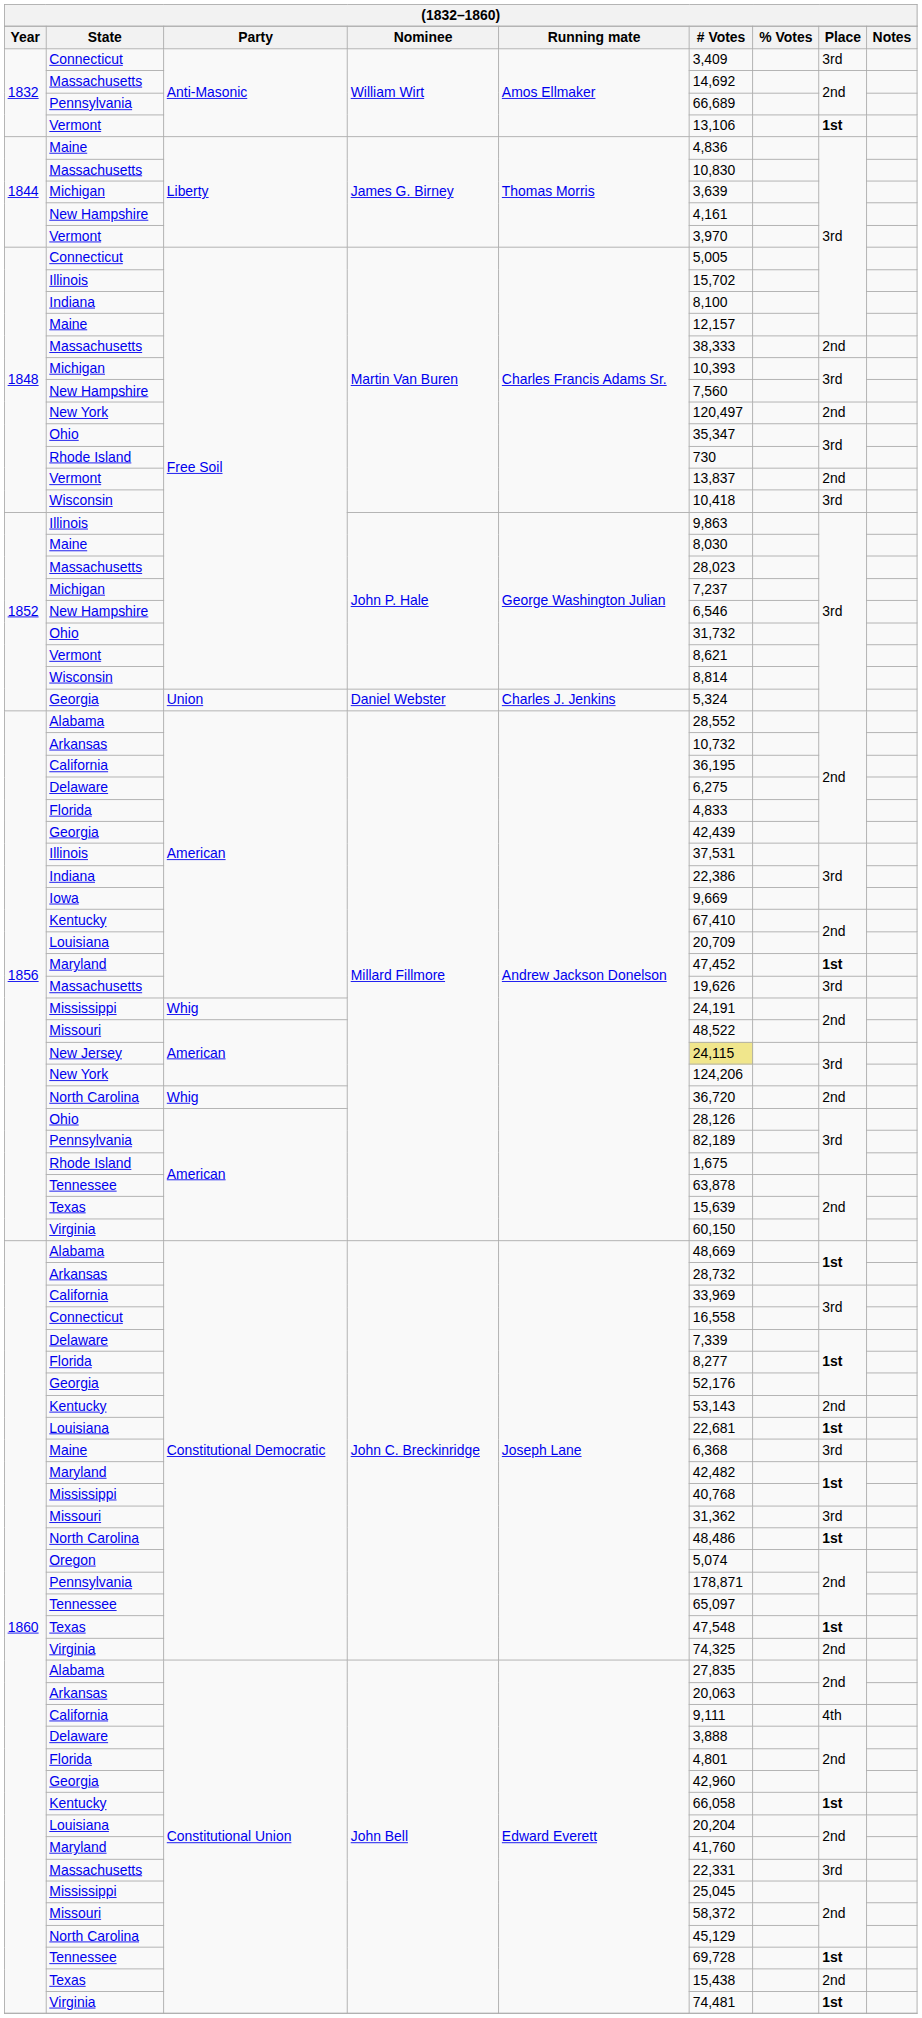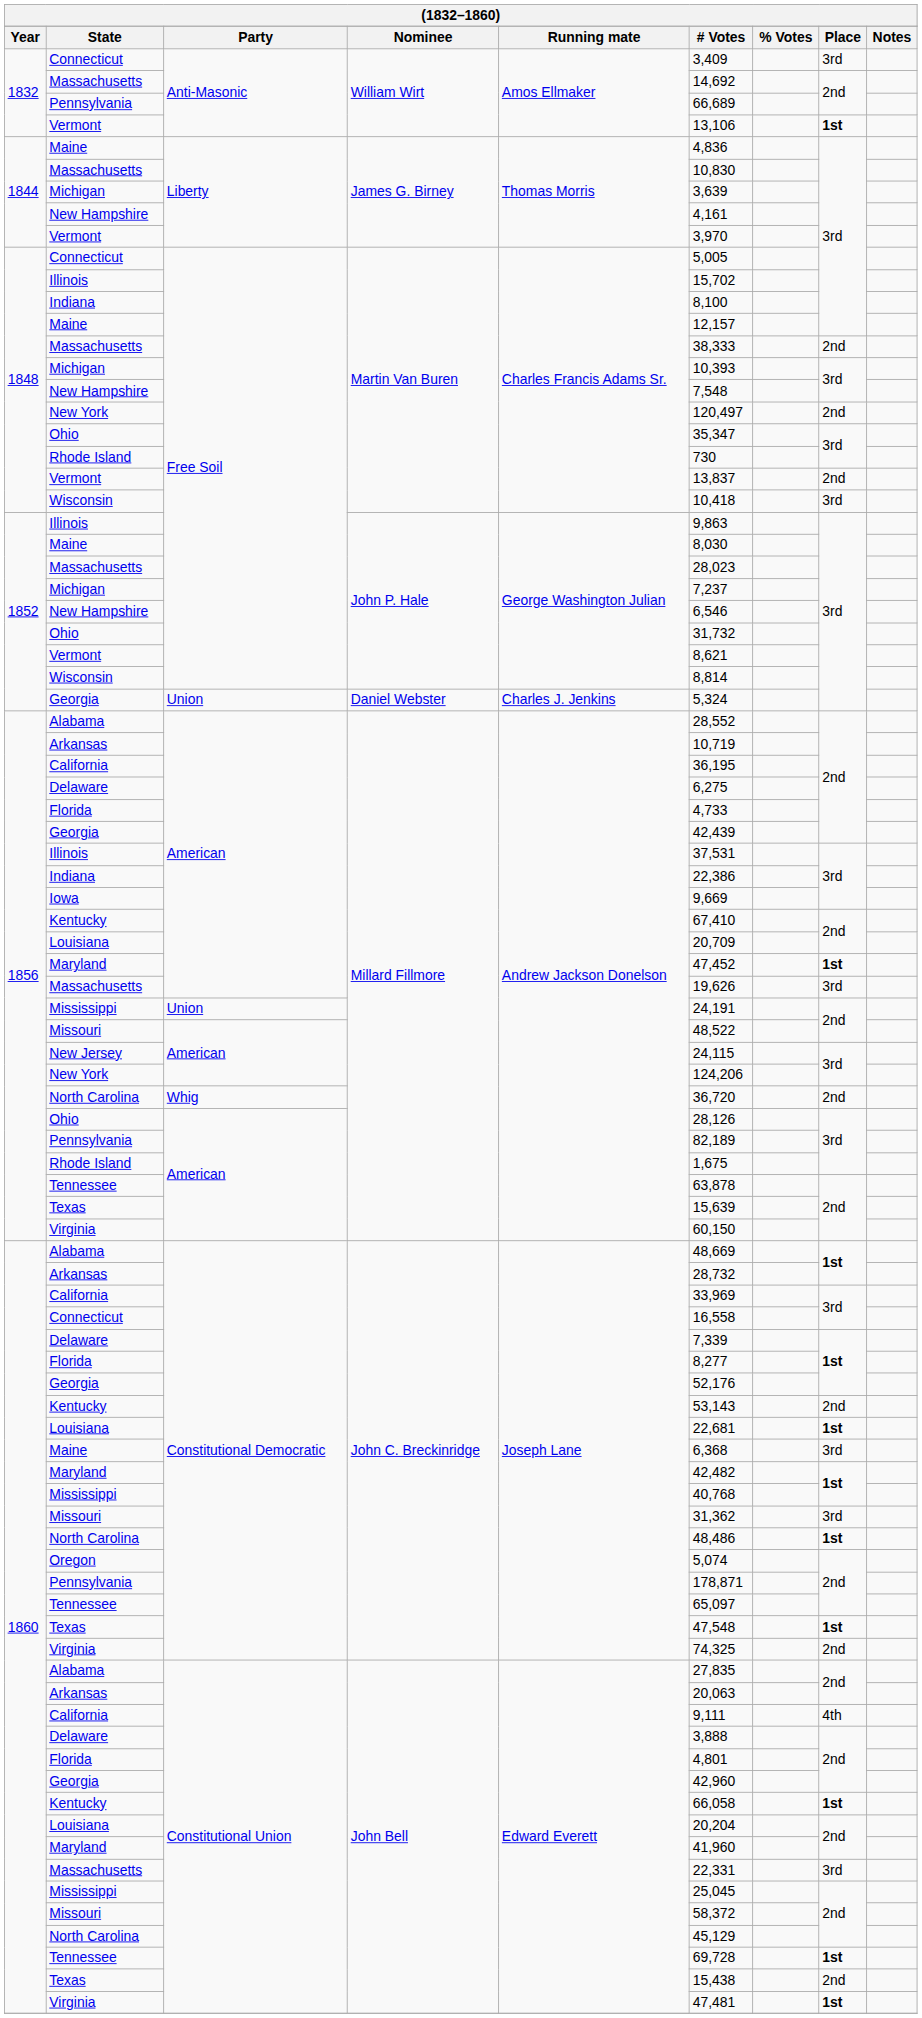 <table class="wikitable sortable" style="width:1050px">
 <tr style="background:lightgrey;">
 <th colspan="9">(1832–1860)</th>
 </tr>
 <tr style="background:lightgrey;">
 </tr>
 <tr>
 <th>Year</th>
 <th>State</th>
 <th>Party</th>
 <th>Nominee</th>
 <th>Running mate</th>
 <th># Votes</th>
 <th>% Votes</th>
 <th>Place</th>
 <th>Notes</th>
 </tr>
 <tr>
 <td rowspan=4><a href='#'>1832</a></td>
 <td><a href='#'>Connecticut</a></td>
 <td rowspan=4><a href='#'>Anti-Masonic</a></td>
 <td rowspan=4><a href='#'>William Wirt</a></td>
 <td rowspan=4><a href='#'>Amos Ellmaker</a></td>
 <td>3,409</td>
 <td></td>
 <td>3rd</td>
 <td></td>
 </tr>
 <tr>
 <td><a href='#'>Massachusetts</a></td>
 <td>14,692</td>
 <td></td>
 <td rowspan=2>2nd</td>
 <td></td>
 </tr>
 <tr>
 <td><a href='#'>Pennsylvania</a></td>
 <td>66,689</td>
 <td></td>
 <td></td>
 </tr>
 <tr>
 <td><a href='#'>Vermont</a></td>
 <td>13,106</td>
 <td></td>
 <td><strong>1st</strong></td>
 <td></td>
 </tr>
 <tr>
 <td rowspan=5><a href='#'>1844</a></td>
 <td><a href='#'>Maine</a></td>
 <td rowspan=5><a href='#'>Liberty</a></td>
 <td rowspan=5><a href='#'>James G. Birney</a></td>
 <td rowspan=5><a href='#'>Thomas Morris</a></td>
 <td>4,836</td>
 <td></td>
 <td rowspan=9>3rd</td>
 <td></td>
 </tr>
 <tr>
 <td><a href='#'>Massachusetts</a></td>
 <td>10,830</td>
 <td></td>
 <td></td>
 </tr>
 <tr>
 <td><a href='#'>Michigan</a></td>
 <td>3,639</td>
 <td></td>
 <td></td>
 </tr>
 <tr>
 <td><a href='#'>New Hampshire</a></td>
 <td>4,161</td>
 <td></td>
 <td></td>
 </tr>
 <tr>
 <td><a href='#'>Vermont</a></td>
 <td>3,970</td>
 <td></td>
 <td></td>
 </tr>
 <tr>
 <td rowspan=12><a href='#'>1848</a></td>
 <td><a href='#'>Connecticut</a></td>
 <td rowspan=20><a href='#'>Free Soil</a></td>
 <td rowspan=12><a href='#'>Martin Van Buren</a></td>
 <td rowspan=12><a href='#'>Charles Francis Adams Sr.</a></td>
 <td>5,005</td>
 <td></td>
 <td></td>
 </tr>
 <tr>
 <td><a href='#'>Illinois</a></td>
 <td>15,702</td>
 <td></td>
 <td></td>
 </tr>
 <tr>
 <td><a href='#'>Indiana</a></td>
 <td>8,100</td>
 <td></td>
 <td></td>
 </tr>
 <tr>
 <td><a href='#'>Maine</a></td>
 <td>12,157</td>
 <td></td>
 <td></td>
 </tr>
 <tr>
 <td><a href='#'>Massachusetts</a></td>
 <td>38,333</td>
 <td></td>
 <td>2nd</td>
 <td></td>
 </tr>
 <tr>
 <td><a href='#'>Michigan</a></td>
 <td>10,393</td>
 <td></td>
 <td rowspan=2>3rd</td>
 <td></td>
 </tr>
 <tr>
 <td><a href='#'>New Hampshire</a></td>
-<td>7,560</td>
+<td>7,548</td>
 <td></td>
 <td></td>
 </tr>
 <tr>
 <td><a href='#'>New York</a></td>
 <td>120,497</td>
 <td></td>
 <td>2nd</td>
 <td></td>
 </tr>
 <tr>
 <td><a href='#'>Ohio</a></td>
 <td>35,347</td>
 <td></td>
 <td rowspan=2>3rd</td>
 <td></td>
 </tr>
 <tr>
 <td><a href='#'>Rhode Island</a></td>
 <td>730</td>
 <td></td>
 <td></td>
 </tr>
 <tr>
 <td><a href='#'>Vermont</a></td>
 <td>13,837</td>
 <td></td>
 <td>2nd</td>
 <td></td>
 </tr>
 <tr>
 <td><a href='#'>Wisconsin</a></td>
 <td>10,418</td>
 <td></td>
 <td>3rd</td>
 <td></td>
 </tr>
 <tr>
 <td rowspan=9><a href='#'>1852</a></td>
 <td><a href='#'>Illinois</a></td>
 <td rowspan=8><a href='#'>John P. Hale</a></td>
 <td rowspan=8><a href='#'>George Washington Julian</a></td>
 <td>9,863</td>
 <td></td>
 <td rowspan=9>3rd</td>
 <td></td>
 </tr>
 <tr>
 <td><a href='#'>Maine</a></td>
 <td>8,030</td>
 <td></td>
 <td></td>
 </tr>
 <tr>
 <td><a href='#'>Massachusetts</a></td>
 <td>28,023</td>
 <td></td>
 <td></td>
 </tr>
 <tr>
 <td><a href='#'>Michigan</a></td>
 <td>7,237</td>
 <td></td>
 <td></td>
 </tr>
 <tr>
 <td><a href='#'>New Hampshire</a></td>
 <td>6,546</td>
 <td></td>
 <td></td>
 </tr>
 <tr>
 <td><a href='#'>Ohio</a></td>
 <td>31,732</td>
 <td></td>
 <td></td>
 </tr>
 <tr>
 <td><a href='#'>Vermont</a></td>
 <td>8,621</td>
 <td></td>
 <td></td>
 </tr>
 <tr>
 <td><a href='#'>Wisconsin</a></td>
 <td>8,814</td>
 <td></td>
 <td></td>
 </tr>
 <tr>
 <td><a href='#'>Georgia</a></td>
 <td><a href='#'>Union</a></td>
 <td><a href='#'>Daniel Webster</a></td>
 <td><a href='#'>Charles J. Jenkins</a></td>
 <td>5,324</td>
 <td></td>
 <td></td>
 </tr>
 <tr>
 <td rowspan=24><a href='#'>1856</a></td>
 <td><a href='#'>Alabama</a></td>
 <td rowspan=13><a href='#'>American</a></td>
 <td rowspan=24><a href='#'>Millard Fillmore</a></td>
 <td rowspan=24><a href='#'>Andrew Jackson Donelson</a></td>
 <td>28,552</td>
 <td></td>
 <td rowspan=6>2nd</td>
 <td></td>
 </tr>
 <tr>
 <td><a href='#'>Arkansas</a></td>
-<td>10,732</td>
+<td>10,719</td>
 <td></td>
 <td></td>
 </tr>
 <tr>
 <td><a href='#'>California</a></td>
 <td>36,195</td>
 <td></td>
 <td></td>
 </tr>
 <tr>
 <td><a href='#'>Delaware</a></td>
 <td>6,275</td>
 <td></td>
 <td></td>
 </tr>
 <tr>
 <td><a href='#'>Florida</a></td>
-<td>4,833</td>
+<td>4,733</td>
 <td></td>
 <td></td>
 </tr>
 <tr>
 <td><a href='#'>Georgia</a></td>
 <td>42,439</td>
 <td></td>
 <td></td>
 </tr>
 <tr>
 <td><a href='#'>Illinois</a></td>
 <td>37,531</td>
 <td></td>
 <td rowspan=3>3rd</td>
 <td></td>
 </tr>
 <tr>
 <td><a href='#'>Indiana</a></td>
 <td>22,386</td>
 <td></td>
 <td></td>
 </tr>
 <tr>
 <td><a href='#'>Iowa</a></td>
 <td>9,669</td>
 <td></td>
 <td></td>
 </tr>
 <tr>
 <td><a href='#'>Kentucky</a></td>
 <td>67,410</td>
 <td></td>
 <td rowspan=2>2nd</td>
 <td></td>
 </tr>
 <tr>
 <td><a href='#'>Louisiana</a></td>
 <td>20,709</td>
 <td></td>
 <td></td>
 </tr>
 <tr>
 <td><a href='#'>Maryland</a></td>
 <td>47,452</td>
 <td></td>
 <td><strong>1st</strong></td>
 <td></td>
 </tr>
 <tr>
 <td><a href='#'>Massachusetts</a></td>
 <td>19,626</td>
 <td></td>
 <td>3rd</td>
 <td></td>
 </tr>
 <tr>
 <td><a href='#'>Mississippi</a></td>
-<td><a href='#'>Whig</a></td>
+<td><a href='#'>Union</a></td>
 <td>24,191</td>
 <td></td>
 <td rowspan=2>2nd</td>
 <td></td>
 </tr>
 <tr>
 <td><a href='#'>Missouri</a></td>
 <td rowspan=3><a href='#'>American</a></td>
 <td>48,522</td>
 <td></td>
 <td></td>
 </tr>
 <tr>
 <td><a href='#'>New Jersey</a></td>
-<td style="background: khaki;">24,115</td>
+<td>24,115</td>
 <td></td>
 <td rowspan=2>3rd</td>
 <td></td>
 </tr>
 <tr>
 <td><a href='#'>New York</a></td>
 <td>124,206</td>
 <td></td>
 <td></td>
 </tr>
 <tr>
 <td><a href='#'>North Carolina</a></td>
 <td><a href='#'>Whig</a></td>
 <td>36,720</td>
 <td></td>
 <td>2nd</td>
 <td></td>
 </tr>
 <tr>
 <td><a href='#'>Ohio</a></td>
 <td rowspan=6><a href='#'>American</a></td>
 <td>28,126</td>
 <td></td>
 <td rowspan=3>3rd</td>
 <td></td>
 </tr>
 <tr>
 <td><a href='#'>Pennsylvania</a></td>
 <td>82,189</td>
 <td></td>
 <td></td>
 </tr>
 <tr>
 <td><a href='#'>Rhode Island</a></td>
 <td>1,675</td>
 <td></td>
 <td></td>
 </tr>
 <tr>
 <td><a href='#'>Tennessee</a></td>
 <td>63,878</td>
 <td></td>
 <td rowspan=3>2nd</td>
 <td></td>
 </tr>
 <tr>
 <td><a href='#'>Texas</a></td>
 <td>15,639</td>
 <td></td>
 <td></td>
 </tr>
 <tr>
 <td><a href='#'>Virginia</a></td>
 <td>60,150</td>
 <td></td>
 <td></td>
 </tr>
 <tr>
 <td rowspan=35><a href='#'>1860</a></td>
 <td><a href='#'>Alabama</a></td>
 <td rowspan=19><a href='#'>Constitutional Democratic</a></td>
 <td rowspan=19><a href='#'>John C. Breckinridge</a></td>
 <td rowspan=19><a href='#'>Joseph Lane</a></td>
 <td>48,669</td>
 <td></td>
 <td rowspan=2><strong>1st</strong></td>
 <td></td>
 </tr>
 <tr>
 <td><a href='#'>Arkansas</a></td>
 <td>28,732</td>
 <td></td>
 <td></td>
 </tr>
 <tr>
 <td><a href='#'>California</a></td>
 <td>33,969</td>
 <td></td>
 <td rowspan=2>3rd</td>
 <td></td>
 </tr>
 <tr>
 <td><a href='#'>Connecticut</a></td>
 <td>16,558</td>
 <td></td>
 <td></td>
 </tr>
 <tr>
 <td><a href='#'>Delaware</a></td>
 <td>7,339</td>
 <td></td>
 <td rowspan=3><strong>1st</strong></td>
 <td></td>
 </tr>
 <tr>
 <td><a href='#'>Florida</a></td>
 <td>8,277</td>
 <td></td>
 <td></td>
 </tr>
 <tr>
 <td><a href='#'>Georgia</a></td>
 <td>52,176</td>
 <td></td>
 <td></td>
 </tr>
 <tr>
 <td><a href='#'>Kentucky</a></td>
 <td>53,143</td>
 <td></td>
 <td>2nd</td>
 <td></td>
 </tr>
 <tr>
 <td><a href='#'>Louisiana</a></td>
 <td>22,681</td>
 <td></td>
 <td><strong>1st</strong></td>
 <td></td>
 </tr>
 <tr>
 <td><a href='#'>Maine</a></td>
 <td>6,368</td>
 <td></td>
 <td>3rd</td>
 <td></td>
 </tr>
 <tr>
 <td><a href='#'>Maryland</a></td>
 <td>42,482</td>
 <td></td>
 <td rowspan=2><strong>1st</strong></td>
 <td></td>
 </tr>
 <tr>
 <td><a href='#'>Mississippi</a></td>
 <td>40,768</td>
 <td></td>
 <td></td>
 </tr>
 <tr>
 <td><a href='#'>Missouri</a></td>
 <td>31,362</td>
 <td></td>
 <td>3rd</td>
 <td></td>
 </tr>
 <tr>
 <td><a href='#'>North Carolina</a></td>
 <td>48,486</td>
 <td></td>
 <td><strong>1st</strong></td>
 <td></td>
 </tr>
 <tr>
 <td><a href='#'>Oregon</a></td>
 <td>5,074</td>
 <td></td>
 <td rowspan=3>2nd</td>
 <td></td>
 </tr>
 <tr>
 <td><a href='#'>Pennsylvania</a></td>
 <td>178,871</td>
 <td></td>
 <td></td>
 </tr>
 <tr>
 <td><a href='#'>Tennessee</a></td>
 <td>65,097</td>
 <td></td>
 <td></td>
 </tr>
 <tr>
 <td><a href='#'>Texas</a></td>
 <td>47,548</td>
 <td></td>
 <td><strong>1st</strong></td>
 <td></td>
 </tr>
 <tr>
 <td><a href='#'>Virginia</a></td>
 <td>74,325</td>
 <td></td>
 <td>2nd</td>
 <td></td>
 </tr>
 <tr>
 <td><a href='#'>Alabama</a></td>
 <td rowspan=16><a href='#'>Constitutional Union</a></td>
 <td rowspan=16><a href='#'>John Bell</a></td>
 <td rowspan=16><a href='#'>Edward Everett</a></td>
 <td>27,835</td>
 <td></td>
 <td rowspan=2>2nd</td>
 <td></td>
 </tr>
 <tr>
 <td><a href='#'>Arkansas</a></td>
 <td>20,063</td>
 <td></td>
 <td></td>
 </tr>
 <tr>
 <td><a href='#'>California</a></td>
 <td>9,111</td>
 <td></td>
 <td>4th</td>
 <td></td>
 </tr>
 <tr>
 <td><a href='#'>Delaware</a></td>
 <td>3,888</td>
 <td></td>
 <td rowspan=3>2nd</td>
 <td></td>
 </tr>
 <tr>
 <td><a href='#'>Florida</a></td>
 <td>4,801</td>
 <td></td>
 <td></td>
 </tr>
 <tr>
 <td><a href='#'>Georgia</a></td>
 <td>42,960</td>
 <td></td>
 <td></td>
 </tr>
 <tr>
 <td><a href='#'>Kentucky</a></td>
 <td>66,058</td>
 <td></td>
 <td><strong>1st</strong></td>
 <td></td>
 </tr>
 <tr>
 <td><a href='#'>Louisiana</a></td>
 <td>20,204</td>
 <td></td>
 <td rowspan=2>2nd</td>
 <td></td>
 </tr>
 <tr>
 <td><a href='#'>Maryland</a></td>
-<td>41,760</td>
+<td>41,960</td>
 <td></td>
 <td></td>
 </tr>
 <tr>
 <td><a href='#'>Massachusetts</a></td>
 <td>22,331</td>
 <td></td>
 <td>3rd</td>
 <td></td>
 </tr>
 <tr>
 <td><a href='#'>Mississippi</a></td>
 <td>25,045</td>
 <td></td>
 <td rowspan=3>2nd</td>
 <td></td>
 </tr>
 <tr>
 <td><a href='#'>Missouri</a></td>
 <td>58,372</td>
 <td></td>
 <td></td>
 </tr>
 <tr>
 <td><a href='#'>North Carolina</a></td>
 <td>45,129</td>
 <td></td>
 <td></td>
 </tr>
 <tr>
 <td><a href='#'>Tennessee</a></td>
 <td>69,728</td>
 <td></td>
 <td><strong>1st</strong></td>
 <td></td>
 </tr>
 <tr>
 <td><a href='#'>Texas</a></td>
 <td>15,438</td>
 <td></td>
 <td>2nd</td>
 <td></td>
 </tr>
 <tr>
 <td><a href='#'>Virginia</a></td>
-<td>74,481</td>
+<td>47,481</td>
 <td></td>
 <td><strong>1st</strong></td>
 <td></td>
 </tr>
 <tr>
 </tr>
 </table>
